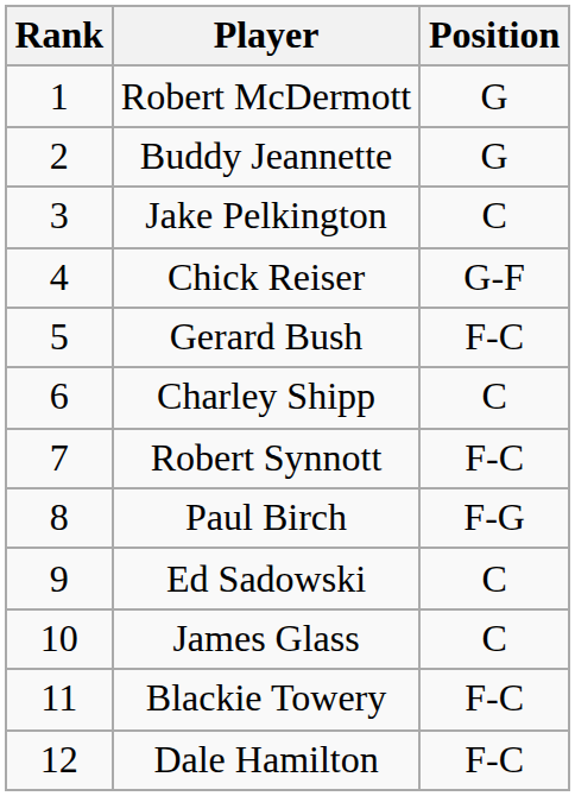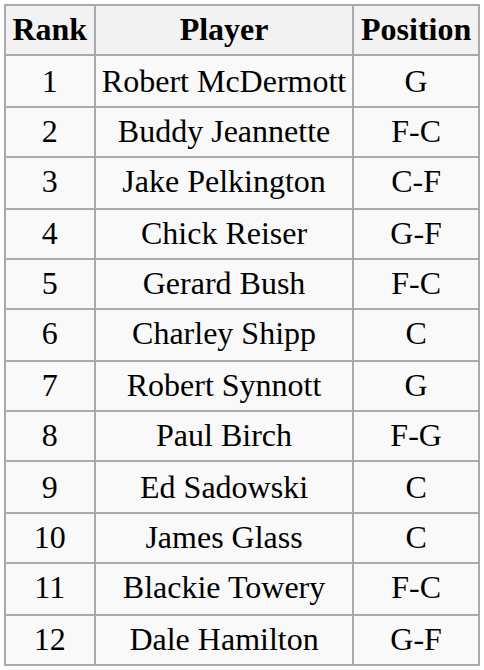 <table class="wikitable" style="text-align: center;">
 <tr>
 <th>Rank</th>
 <th>Player</th>
 <th>Position</th>
 </tr>
 <tr>
 <td>1</td>
 <td>Robert McDermott</td>
 <td>G</td>
 </tr>
 <tr>
 <td>2</td>
 <td>Buddy Jeannette</td>
-<td>G</td>
+<td>F-C</td>
 </tr>
 <tr>
 <td>3</td>
 <td>Jake Pelkington</td>
-<td>C</td>
+<td>C-F</td>
 </tr>
 <tr>
 <td>4</td>
 <td>Chick Reiser</td>
 <td>G-F</td>
 </tr>
 <tr>
 <td>5</td>
 <td>Gerard Bush</td>
 <td>F-C</td>
 </tr>
 <tr>
 <td>6</td>
 <td>Charley Shipp</td>
 <td>C</td>
 </tr>
 <tr>
 <td>7</td>
 <td>Robert Synnott</td>
-<td>F-C</td>
+<td>G</td>
 </tr>
 <tr>
 <td>8</td>
 <td>Paul Birch</td>
 <td>F-G</td>
 </tr>
 <tr>
 <td>9</td>
 <td>Ed Sadowski</td>
 <td>C</td>
 </tr>
 <tr>
 <td>10</td>
 <td>James Glass</td>
 <td>C</td>
 </tr>
 <tr>
 <td>11</td>
 <td>Blackie Towery</td>
 <td>F-C</td>
 </tr>
 <tr>
 <td>12</td>
 <td>Dale Hamilton</td>
-<td>F-C</td>
+<td>G-F<br></td>
 </tr>
 <tr>
 </tr>
 </table>
